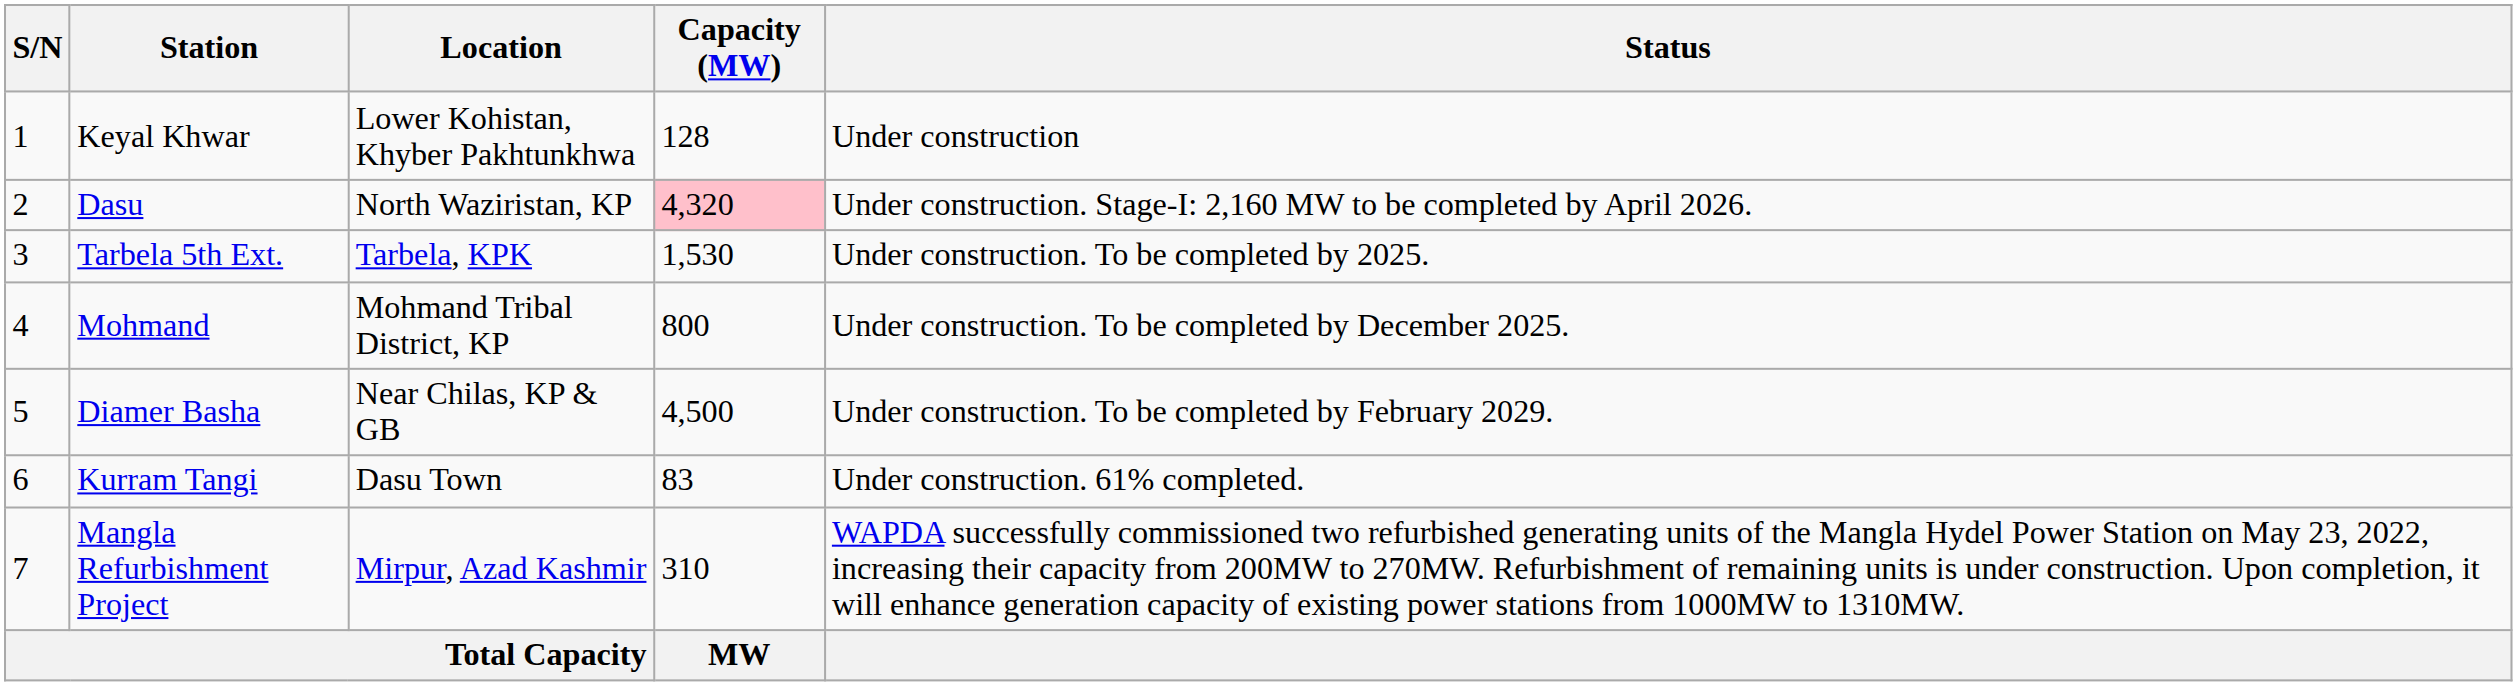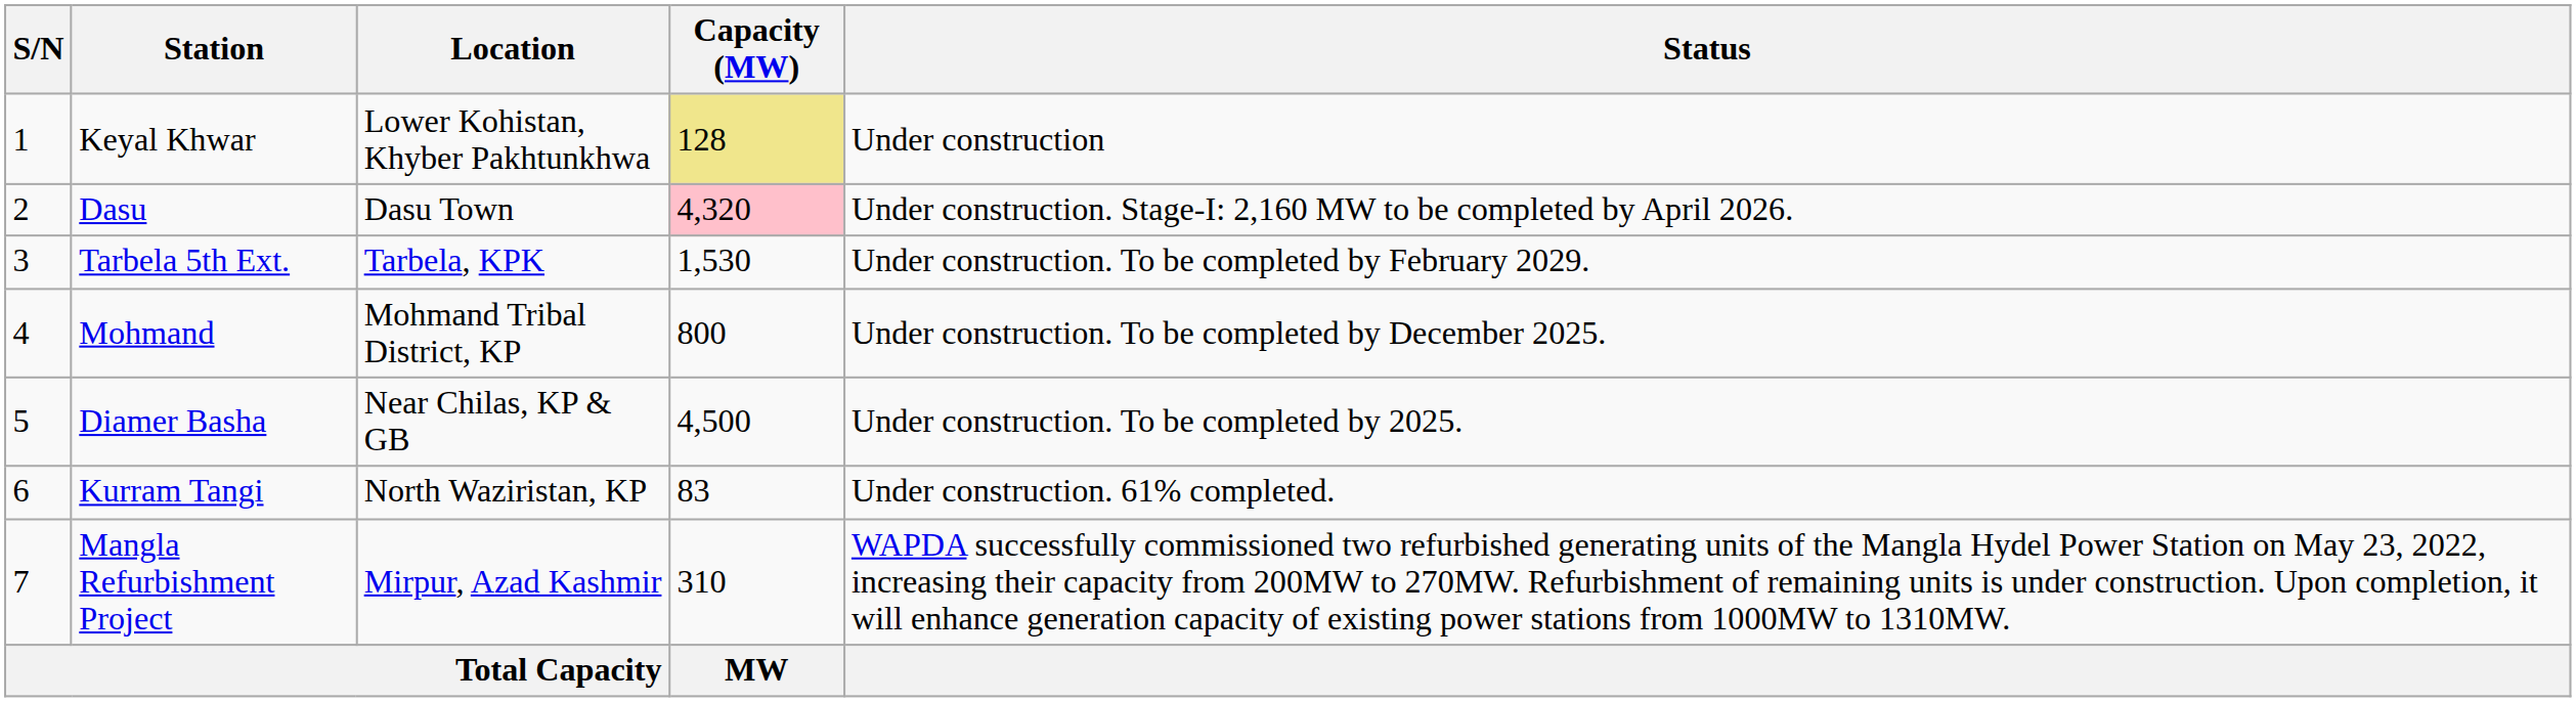 <table class="wikitable sortable">
 <tr>
 <th>S/N</th>
 <th>Station</th>
 <th>Location</th>
 <th>Capacity (<a href='#'>MW</a>)</th>
 <th>Status</th>
 </tr>
 <tr>
 <td>1</td>
 <td>Keyal Khwar</td>
 <td>Lower Kohistan, Khyber Pakhtunkhwa</td>
-<td>128</td>
+<td style="background: khaki;">128</td>
 <td>Under construction</td>
 </tr>
 <tr>
 <td>2</td>
 <td><a href='#'>Dasu</a></td>
-<td>North Waziristan, KP</td>
+<td>Dasu Town</td>
 <td style="background: pink;">4,320</td>
 <td>Under construction. Stage-I: 2,160 MW to be completed by April 2026.</td>
 </tr>
 <tr>
 <td>3</td>
 <td><a href='#'>Tarbela 5th Ext.</a></td>
 <td><a href='#'>Tarbela</a>, <a href='#'>KPK</a></td>
 <td>1,530</td>
-<td>Under construction. To be completed by 2025.</td>
+<td>Under construction. To be completed by February 2029.</td>
 </tr>
 <tr>
 <td>4</td>
 <td><a href='#'>Mohmand</a></td>
 <td>Mohmand Tribal District, KP</td>
 <td>800</td>
 <td>Under construction. To be completed by December 2025.</td>
 </tr>
 <tr>
 <td>5</td>
 <td><a href='#'>Diamer Basha</a></td>
 <td>Near Chilas, KP & GB</td>
 <td>4,500</td>
-<td>Under construction. To be completed by February 2029.</td>
+<td>Under construction. To be completed by 2025.</td>
 </tr>
 <tr>
 <td>6</td>
 <td><a href='#'>Kurram Tangi</a></td>
-<td>Dasu Town</td>
+<td>North Waziristan, KP</td>
 <td>83</td>
 <td>Under construction. 61% completed.</td>
 </tr>
 <tr>
 <td>7</td>
 <td><a href='#'>Mangla Refurbishment Project</a></td>
 <td><a href='#'>Mirpur</a>, <a href='#'>Azad Kashmir</a></td>
 <td>310</td>
 <td><a href='#'>WAPDA</a> successfully commissioned two refurbished generating units of the Mangla Hydel Power Station on May 23, 2022, increasing their capacity from 200MW to 270MW. Refurbishment of remaining units is under construction.  Upon completion, it will enhance generation capacity of existing power stations from 1000MW to 1310MW.</td>
 </tr>
 <tr>
 <th colspan="3" style="text-align:right;"><strong>Total Capacity</strong></th>
 <th style="text-align:center;"><strong> MW</strong></th>
 <th></th>
 </tr>
 </table>
